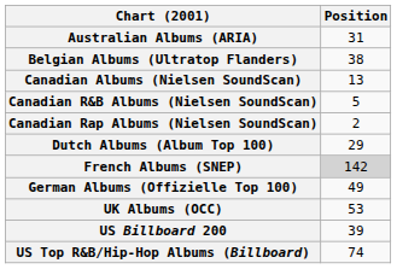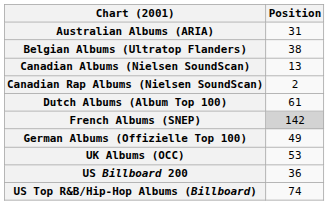 <table class="wikitable sortable plainrowheaders" style="text-align:center">
 <tr>
 <th scope="col">Chart (2001)</th>
 <th scope="col">Position</th>
 </tr>
 <tr>
 <th scope="row">Australian Albums (ARIA)</th>
 <td>31</td>
 </tr>
 <tr>
 <th scope="row">Belgian Albums (Ultratop Flanders)</th>
 <td>38</td>
 </tr>
 <tr>
 <th scope="row">Canadian Albums (Nielsen SoundScan)</th>
 <td>13</td>
 </tr>
 <tr>
-<th scope="row">Canadian R&B Albums (Nielsen SoundScan)</th>
-<td>5</td>
-</tr>
-<tr>
 <th scope="row">Canadian Rap Albums (Nielsen SoundScan)</th>
 <td>2</td>
 </tr>
 <tr>
 <th scope="row">Dutch Albums (Album Top 100)</th>
-<td>29</td>
+<td>61</td>
 </tr>
 <tr>
 <th scope="row">French Albums (SNEP)</th>
 <td style="background: lightgrey;">142</td>
 </tr>
 <tr>
 <th scope="row">German Albums (Offizielle Top 100)</th>
 <td>49</td>
 </tr>
 <tr>
 <th scope="row">UK Albums (OCC)</th>
 <td>53</td>
 </tr>
 <tr>
 <th scope="row">US <em>Billboard</em> 200</th>
-<td>39</td>
+<td>36</td>
 </tr>
 <tr>
 <th scope="row">US Top R&B/Hip-Hop Albums (<em>Billboard</em>)</th>
 <td>74</td>
 </tr>
 </table>
